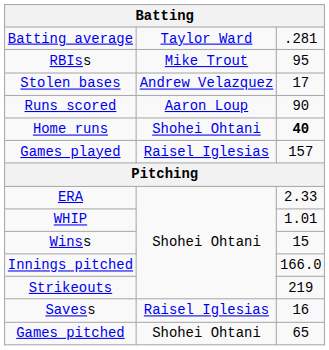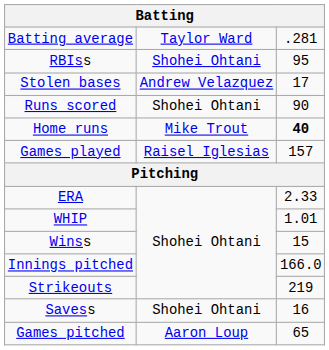 <table class="wikitable" style="text-align:center; font-size: 100%;">
 <tr>
 <th colspan=3>Batting</th>
 </tr>
 <tr>
 <td><a href='#'>Batting average</a></td>
 <td><a href='#'>Taylor Ward</a></td>
 <td>.281</td>
 </tr>
 <tr>
 <td><a href='#'>RBIs</a>s</td>
-<td><a href='#'>Mike Trout</a></td>
+<td><a href='#'>Shohei Ohtani</a></td>
 <td>95</td>
 </tr>
 <tr>
 <td><a href='#'>Stolen bases</a></td>
 <td><a href='#'>Andrew Velazquez</a></td>
 <td>17</td>
 </tr>
 <tr>
 <td><a href='#'>Runs scored</a></td>
-<td><a href='#'>Aaron Loup</a></td>
+<td>Shohei Ohtani</td>
 <td>90</td>
 </tr>
 <tr>
 <td><a href='#'>Home runs</a></td>
-<td><a href='#'>Shohei Ohtani</a></td>
+<td><a href='#'>Mike Trout</a></td>
 <td><strong>40</strong></td>
 </tr>
 <tr>
 <td><a href='#'>Games played</a></td>
 <td><a href='#'>Raisel Iglesias</a></td>
 <td>157</td>
 </tr>
 <tr>
 <th colspan=3>Pitching</th>
 </tr>
 <tr>
 <td><a href='#'>ERA</a></td>
 <td rowspan=5>Shohei Ohtani</td>
 <td>2.33</td>
 </tr>
 <tr>
 <td><a href='#'>WHIP</a></td>
 <td>1.01</td>
 </tr>
 <tr>
 <td><a href='#'>Wins</a>s</td>
 <td>15</td>
 </tr>
 <tr>
 <td><a href='#'>Innings pitched</a></td>
 <td>166.0</td>
 </tr>
 <tr>
 <td><a href='#'>Strikeouts</a></td>
 <td>219</td>
 </tr>
 <tr>
 <td><a href='#'>Saves</a>s</td>
-<td><a href='#'>Raisel Iglesias</a></td>
+<td>Shohei Ohtani</td>
 <td>16</td>
 </tr>
 <tr>
 <td><a href='#'>Games pitched</a></td>
-<td>Shohei Ohtani</td>
+<td><a href='#'>Aaron Loup</a></td>
 <td>65</td>
 </tr>
 </table>
